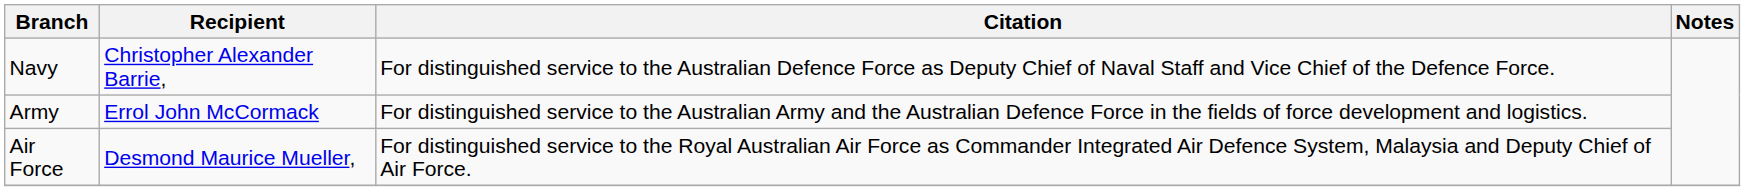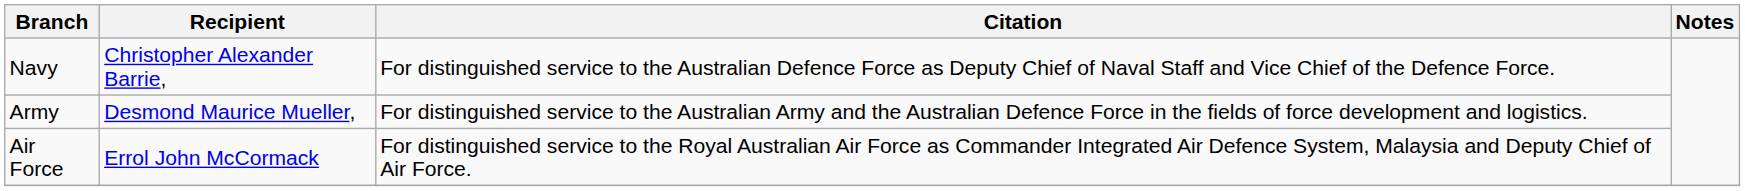 <table class="wikitable" style="font-size:95%;">
 <tr>
 <th>Branch</th>
 <th>Recipient</th>
 <th>Citation</th>
 <th>Notes</th>
 </tr>
 <tr>
 <td>Navy</td>
 <td> <a href='#'>Christopher Alexander Barrie</a>, </td>
 <td>For distinguished service to the Australian Defence Force as Deputy Chief of Naval Staff and Vice Chief of the Defence Force.</td>
 <td rowspan=3></td>
 </tr>
 <tr>
 <td>Army</td>
-<td> <a href='#'>Errol John McCormack</a> </td>
+<td> <a href='#'>Desmond Maurice Mueller</a>, </td>
 <td>For distinguished service to the Australian Army and the Australian Defence Force in the fields of force development and logistics.</td>
 </tr>
 <tr>
 <td>Air Force</td>
-<td> <a href='#'>Desmond Maurice Mueller</a>, </td>
+<td> <a href='#'>Errol John McCormack</a> </td>
 <td>For distinguished service to the Royal Australian Air Force as Commander Integrated Air Defence System, Malaysia and Deputy Chief of Air Force.</td>
 </tr>
 <tr>
 </tr>
 </table>
